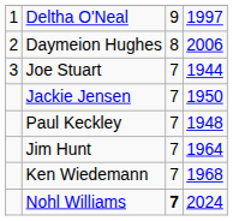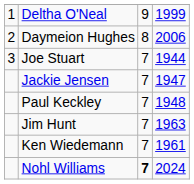 <table class="wikitable">
 <tr>
 </tr>
 <tr>
 <td>1</td>
 <td><a href='#'>Deltha O'Neal</a></td>
 <td>9</td>
-<td><a href='#'>1997</a></td>
+<td><a href='#'>1999</a></td>
 </tr>
 <tr>
 <td>2</td>
 <td>Daymeion Hughes</td>
 <td>8</td>
 <td><a href='#'>2006</a></td>
 </tr>
 <tr>
 <td>3</td>
 <td>Joe Stuart</td>
 <td>7</td>
 <td><a href='#'>1944</a></td>
 </tr>
 <tr>
 <td></td>
 <td><a href='#'>Jackie Jensen</a></td>
 <td>7</td>
-<td><a href='#'>1950</a></td>
+<td><a href='#'>1947</a></td>
 </tr>
 <tr>
 <td></td>
 <td>Paul Keckley</td>
 <td>7</td>
 <td><a href='#'>1948</a></td>
 </tr>
 <tr>
 <td></td>
 <td>Jim Hunt</td>
 <td>7</td>
-<td><a href='#'>1964</a></td>
+<td><a href='#'>1963</a></td>
 </tr>
 <tr>
 <td></td>
 <td>Ken Wiedemann</td>
 <td>7</td>
-<td><a href='#'>1968</a></td>
+<td><a href='#'>1961</a></td>
 </tr>
 <tr>
 <td></td>
 <td><a href='#'>Nohl Williams</a></td>
 <td><strong>7</strong></td>
 <td><a href='#'>2024</a></td>
 </tr>
 </table>
